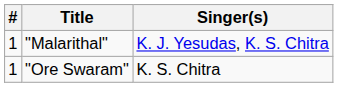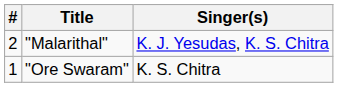 <table class="wikitable" style="font-size:95%;">
 <tr>
 <th>#</th>
 <th>Title</th>
 <th>Singer(s)</th>
 </tr>
 <tr>
-<td>1</td>
+<td>2</td>
 <td>"Malarithal"</td>
 <td><a href='#'>K. J. Yesudas</a>, <a href='#'>K. S. Chitra</a></td>
 </tr>
 <tr>
 <td>1</td>
 <td>"Ore Swaram"</td>
 <td>K. S. Chitra</td>
 </tr>
 </table>
